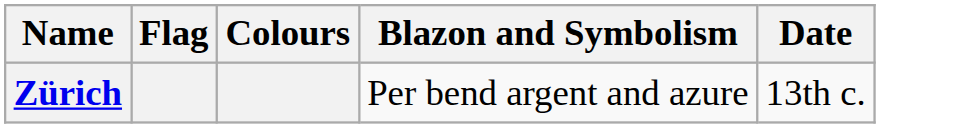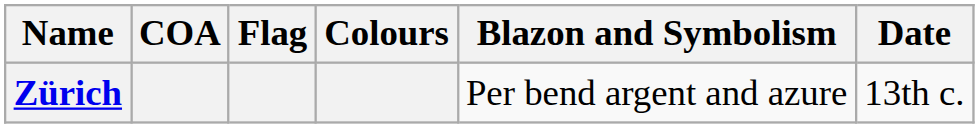 <table class="sortable wikitable">
 <tr>
 <th scope="col">Name</th>
+<th scope="col">COA</th>
 <th scope="col">Flag</th>
 <th scope="col">Colours</th>
 <th scope="col">Blazon and Symbolism</th>
 <th scope="col">Date</th>
 </tr>
 <tr>
 <th scope="row" style="text-align: left;"><a href='#'>Zürich</a></th>
 <th></th>
 <th></th>
+<th></th>
 <td>Per bend argent and azure</td>
 <td>13th c.</td>
 </tr>
 </table>
